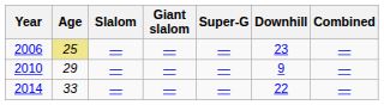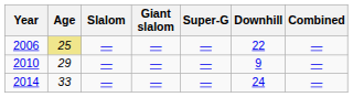 <table class=wikitable style="text-align:center">
 <tr>
 <th>  Year  </th>
 <th> Age </th>
 <th> Slalom </th>
 <th> Giant <br> slalom </th>
 <th>Super-G</th>
 <th>Downhill</th>
 <th>Combined</th>
 </tr>
 <tr>
 <td><a href='#'>2006</a></td>
 <td style="background: khaki;"><em>25</em></td>
 <td><a href='#'>—</a></td>
 <td><a href='#'>—</a></td>
 <td><a href='#'>—</a></td>
-<td><a href='#'>23</a></td>
+<td><a href='#'>22</a></td>
 <td><a href='#'>—</a></td>
 </tr>
 <tr>
 <td><a href='#'>2010</a></td>
 <td><em>29</em></td>
 <td><a href='#'>—</a></td>
 <td><a href='#'>—</a></td>
 <td><a href='#'>—</a></td>
 <td><a href='#'>9</a></td>
 <td><a href='#'>—</a></td>
 </tr>
 <tr>
 <td><a href='#'>2014</a></td>
 <td><em>33</em></td>
 <td><a href='#'>—</a></td>
 <td><a href='#'>—</a></td>
 <td><a href='#'>—</a></td>
-<td><a href='#'>22</a></td>
+<td><a href='#'>24</a></td>
 <td><a href='#'>—</a></td>
 </tr>
 </table>
